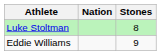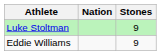 <table class="wikitable" style="text-align:center;width: 40%;">
 <tr>
 <th scope="col">Athlete</th>
 <th scope="col">Nation</th>
 <th scope="col">Stones</th>
 </tr>
 <tr bgcolor=bbf3bb>
 <td align=left><a href='#'>Luke Stoltman</a></td>
 <td align=left></td>
-<td>8</td>
+<td>9</td>
 </tr>
 <tr>
 <td align=left>Eddie Williams</td>
 <td align=left></td>
 <td>9</td>
 </tr>
 </table>
